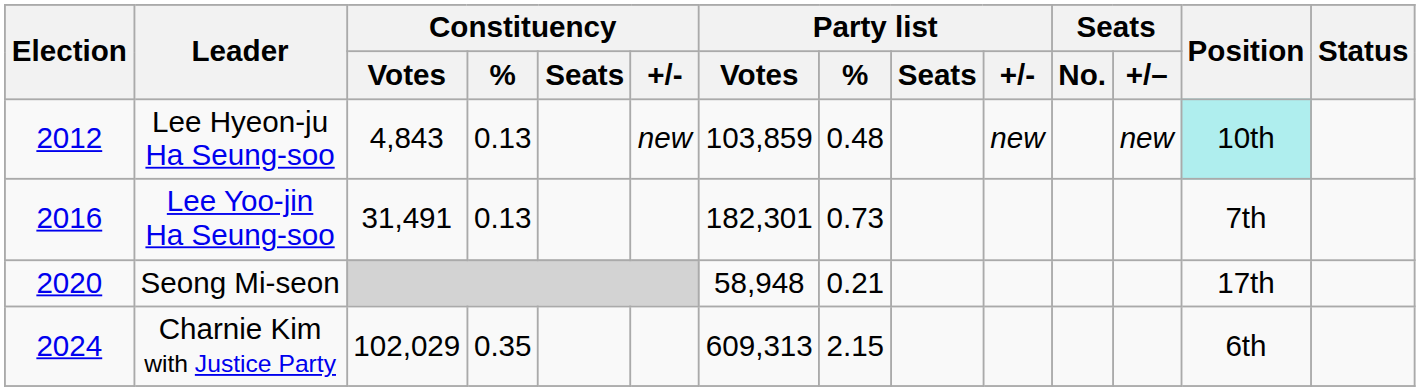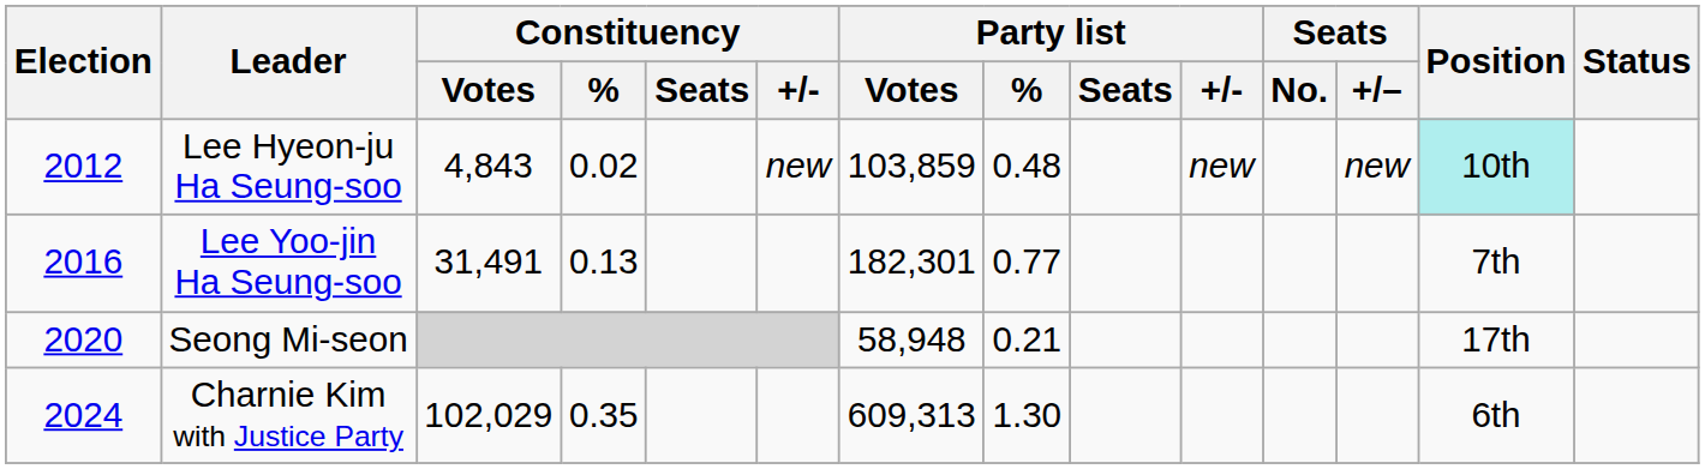 <table class="wikitable" style="text-align:center">
 <tr>
 <th rowspan="2">Election</th>
 <th rowspan="2">Leader</th>
 <th colspan="4">Constituency</th>
 <th colspan="4">Party list</th>
 <th colspan="2">Seats</th>
 <th rowspan="2">Position</th>
 <th rowspan="2">Status</th>
 </tr>
 <tr>
 <th>Votes</th>
 <th>%</th>
 <th>Seats</th>
 <th>+/-</th>
 <th>Votes</th>
 <th>%</th>
 <th>Seats</th>
 <th>+/-</th>
 <th>No.</th>
 <th>+/–</th>
 </tr>
 <tr>
 <td><a href='#'>2012</a></td>
 <td>Lee Hyeon-ju <br><a href='#'>Ha Seung-soo</a></td>
 <td>4,843</td>
-<td>0.13</td>
+<td>0.02</td>
 <td></td>
 <td><em>new</em></td>
 <td>103,859</td>
 <td>0.48</td>
 <td></td>
 <td><em>new</em></td>
 <td></td>
 <td><em>new</em></td>
 <td style="background: paleturquoise;">10th</td>
 <td></td>
 </tr>
 <tr>
 <td><a href='#'>2016</a></td>
 <td><a href='#'>Lee Yoo-jin</a><br><a href='#'>Ha Seung-soo</a></td>
 <td>31,491</td>
 <td>0.13</td>
 <td></td>
 <td></td>
 <td>182,301</td>
-<td>0.73</td>
+<td>0.77</td>
 <td></td>
 <td></td>
 <td></td>
 <td></td>
 <td>7th</td>
 <td></td>
 </tr>
 <tr>
 <td><a href='#'>2020</a></td>
 <td>Seong Mi-seon</td>
 <td colspan="4" bgcolor="lightgrey"></td>
 <td>58,948</td>
 <td>0.21</td>
 <td></td>
 <td></td>
 <td></td>
 <td></td>
 <td>17th</td>
 <td></td>
 </tr>
 <tr>
 <td><a href='#'>2024</a></td>
 <td>Charnie Kim <br><small>with <a href='#'>Justice Party</a><br> </small></td>
 <td>102,029</td>
 <td>0.35</td>
 <td></td>
 <td></td>
 <td>609,313</td>
-<td>2.15</td>
+<td>1.30</td>
 <td></td>
 <td></td>
 <td></td>
 <td></td>
 <td>6th</td>
 <td></td>
 </tr>
 </table>
